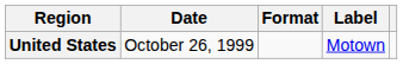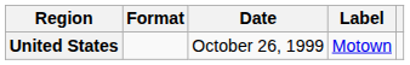 <table class="wikitable plainrowheaders">
 <tr>
 <th scope="col">Region</th>
+<th scope="col">Format</th>
 <th scope="col">Date</th>
-<th scope="col">Format</th>
 <th scope="col">Label</th>
 <th scope="col"></th>
 </tr>
 <tr>
 <th scope="row">United States</th>
+<td rowspan="1"></td>
 <td rowspan="1">October 26, 1999</td>
-<td rowspan="1"></td>
 <td rowspan="1"><a href='#'>Motown</a></td>
 <td align="center"></td>
 </tr>
 </table>
